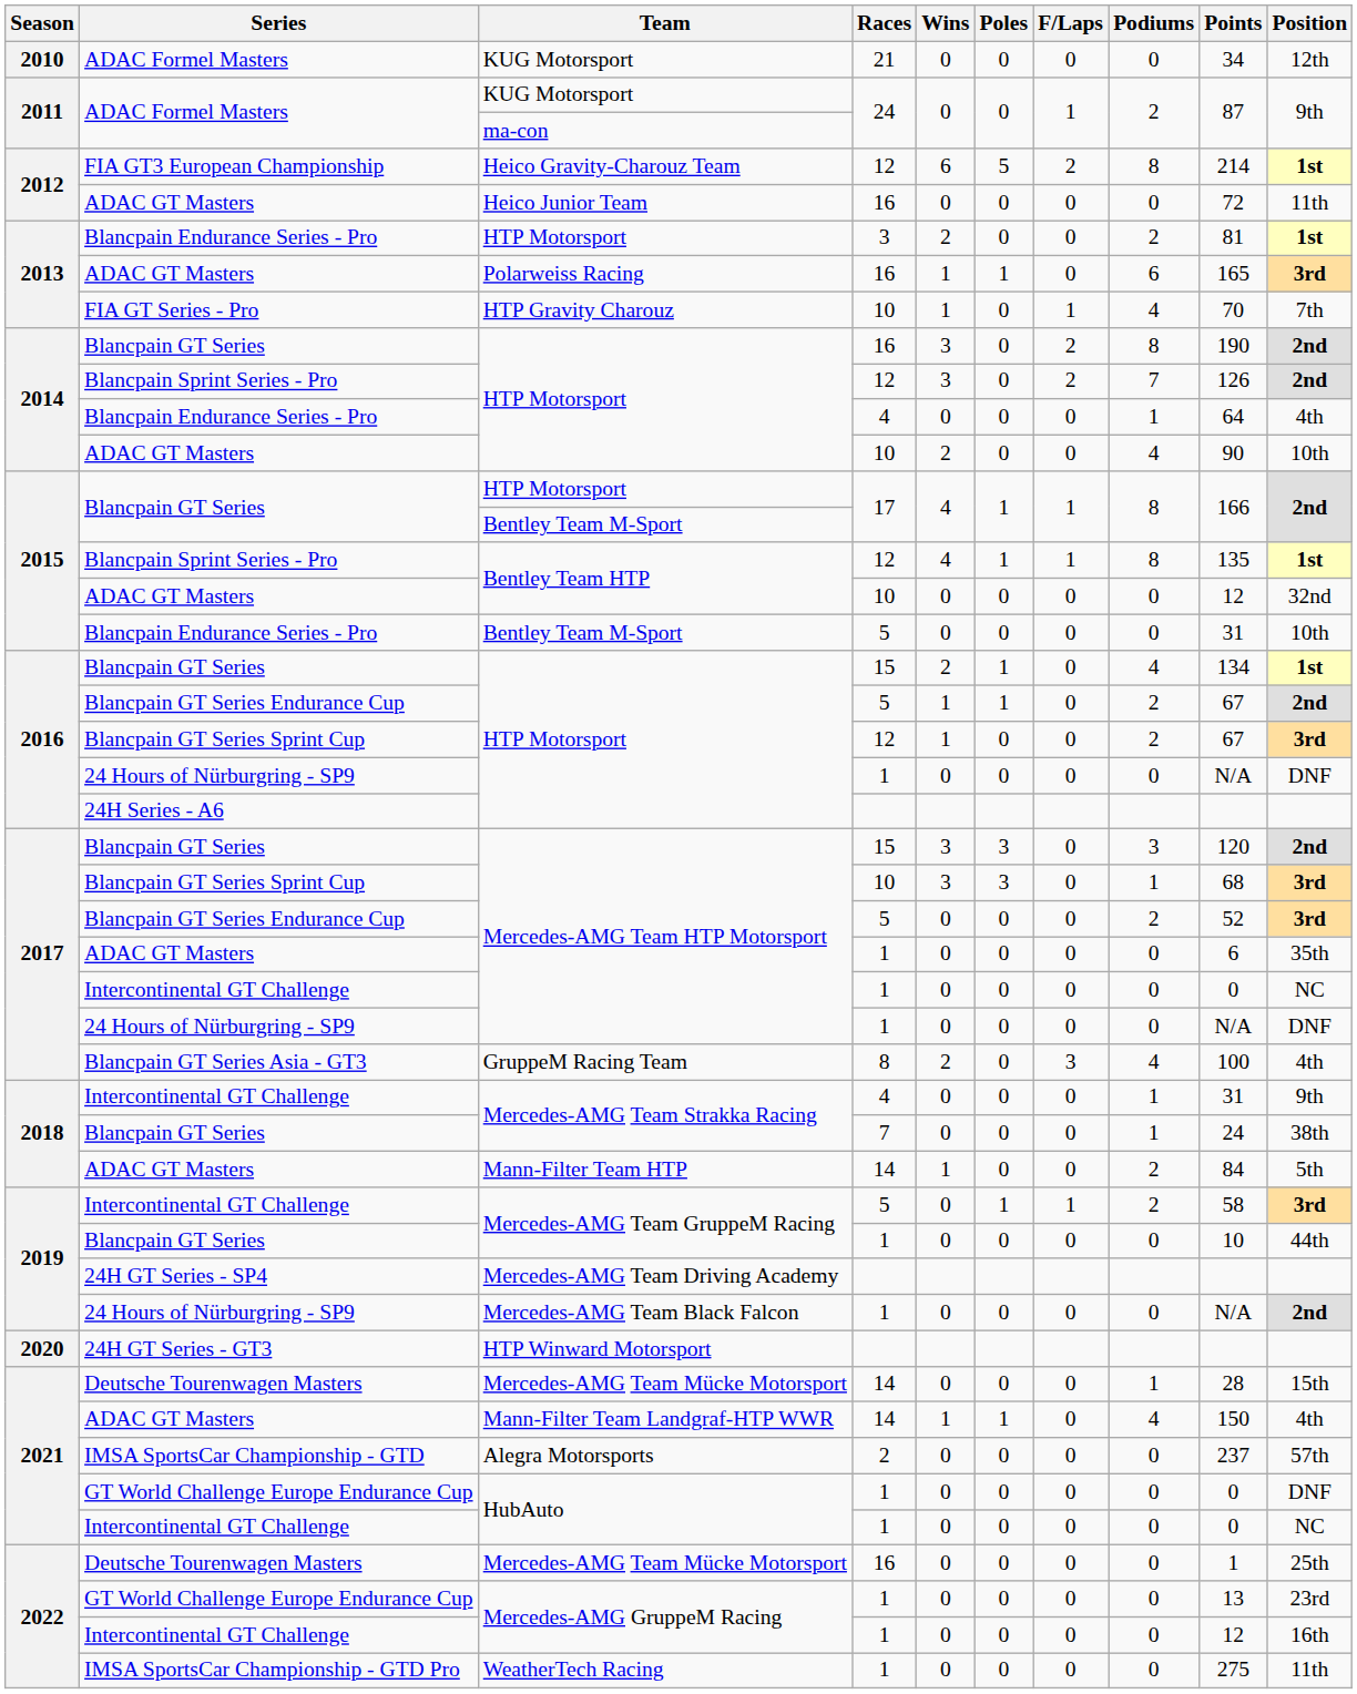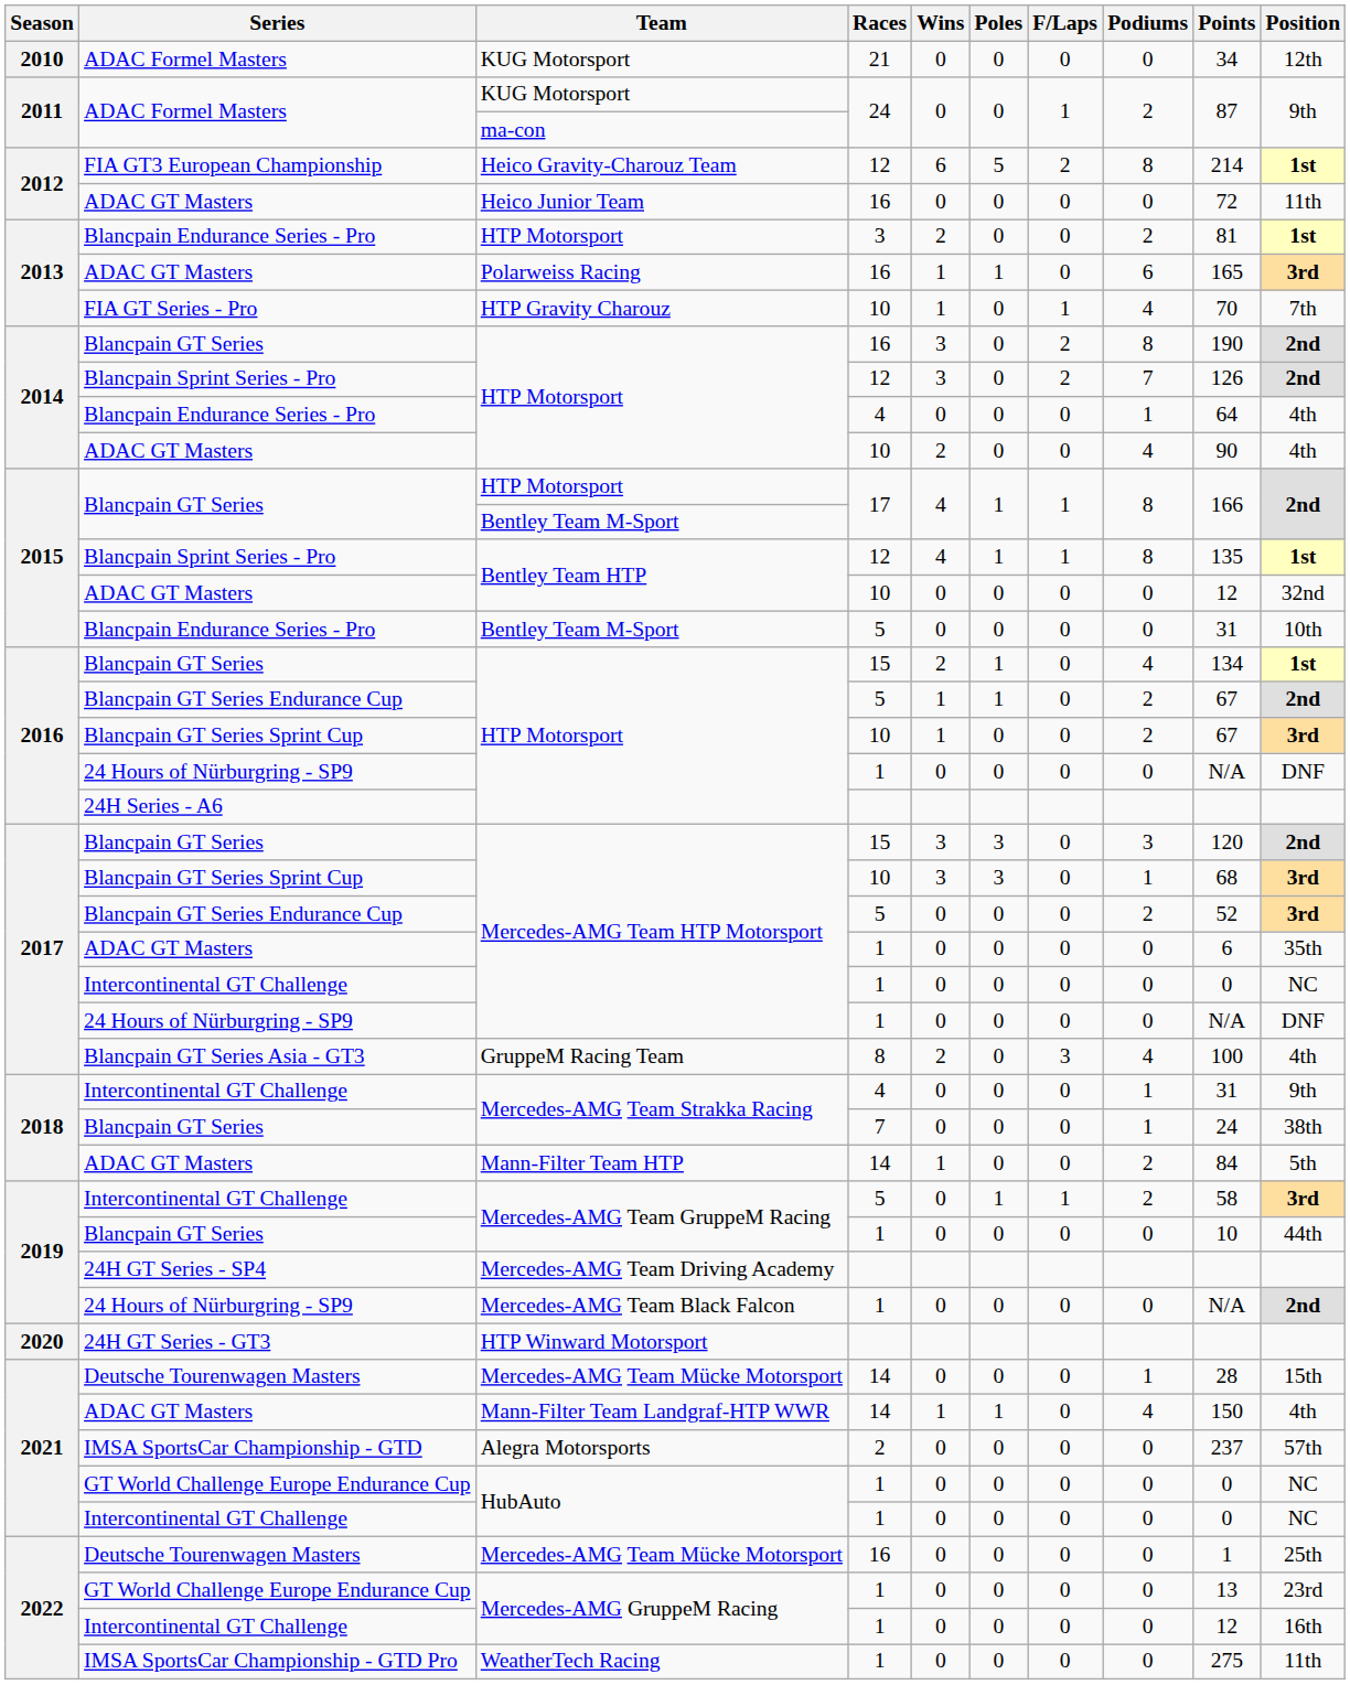 <table class="wikitable" style="font-size: 90%; text-align:center">
 <tr>
 <th>Season</th>
 <th>Series</th>
 <th>Team</th>
 <th>Races</th>
 <th>Wins</th>
 <th>Poles</th>
 <th>F/Laps</th>
 <th>Podiums</th>
 <th>Points</th>
 <th>Position</th>
 </tr>
 <tr>
 <th>2010</th>
 <td align=left><a href='#'>ADAC Formel Masters</a></td>
 <td align=left>KUG Motorsport</td>
 <td>21</td>
 <td>0</td>
 <td>0</td>
 <td>0</td>
 <td>0</td>
 <td>34</td>
 <td>12th</td>
 </tr>
 <tr>
 <th rowspan=2>2011</th>
 <td align=left rowspan=2><a href='#'>ADAC Formel Masters</a></td>
 <td align=left>KUG Motorsport</td>
 <td rowspan=2>24</td>
 <td rowspan=2>0</td>
 <td rowspan=2>0</td>
 <td rowspan=2>1</td>
 <td rowspan=2>2</td>
 <td rowspan=2>87</td>
 <td rowspan=2>9th</td>
 </tr>
 <tr>
 <td align=left><a href='#'>ma-con</a></td>
 </tr>
 <tr>
 <th rowspan=2>2012</th>
 <td align=left><a href='#'>FIA GT3 European Championship</a></td>
 <td align=left><a href='#'>Heico Gravity-Charouz Team</a></td>
 <td>12</td>
 <td>6</td>
 <td>5</td>
 <td>2</td>
 <td>8</td>
 <td>214</td>
 <td bgcolor="#FFFFBF"><strong>1st</strong></td>
 </tr>
 <tr>
 <td align=left><a href='#'>ADAC GT Masters</a></td>
 <td align=left><a href='#'>Heico Junior Team</a></td>
 <td>16</td>
 <td>0</td>
 <td>0</td>
 <td>0</td>
 <td>0</td>
 <td>72</td>
 <td>11th</td>
 </tr>
 <tr>
 <th rowspan=3>2013</th>
 <td align=left><a href='#'>Blancpain Endurance Series - Pro</a></td>
 <td align=left><a href='#'>HTP Motorsport</a></td>
 <td>3</td>
 <td>2</td>
 <td>0</td>
 <td>0</td>
 <td>2</td>
 <td>81</td>
 <td bgcolor="#FFFFBF"><strong>1st</strong></td>
 </tr>
 <tr>
 <td align=left><a href='#'>ADAC GT Masters</a></td>
 <td align=left><a href='#'>Polarweiss Racing</a></td>
 <td>16</td>
 <td>1</td>
 <td>1</td>
 <td>0</td>
 <td>6</td>
 <td>165</td>
 <td bgcolor="#FFDF9F"><strong>3rd</strong></td>
 </tr>
 <tr>
 <td align=left><a href='#'>FIA GT Series - Pro</a></td>
 <td align=left><a href='#'>HTP Gravity Charouz</a></td>
 <td>10</td>
 <td>1</td>
 <td>0</td>
 <td>1</td>
 <td>4</td>
 <td>70</td>
 <td>7th</td>
 </tr>
 <tr>
 <th rowspan=4>2014</th>
 <td align=left><a href='#'>Blancpain GT Series</a></td>
 <td align=left rowspan=4><a href='#'>HTP Motorsport</a></td>
 <td>16</td>
 <td>3</td>
 <td>0</td>
 <td>2</td>
 <td>8</td>
 <td>190</td>
 <td bgcolor="#DFDFDF"><strong>2nd</strong></td>
 </tr>
 <tr>
 <td align=left><a href='#'>Blancpain Sprint Series - Pro</a></td>
 <td>12</td>
 <td>3</td>
 <td>0</td>
 <td>2</td>
 <td>7</td>
 <td>126</td>
 <td bgcolor="#DFDFDF"><strong>2nd</strong></td>
 </tr>
 <tr>
 <td align=left><a href='#'>Blancpain Endurance Series - Pro</a></td>
 <td>4</td>
 <td>0</td>
 <td>0</td>
 <td>0</td>
 <td>1</td>
 <td>64</td>
 <td>4th</td>
 </tr>
 <tr>
 <td align=left><a href='#'>ADAC GT Masters</a></td>
 <td>10</td>
 <td>2</td>
 <td>0</td>
 <td>0</td>
 <td>4</td>
 <td>90</td>
-<td>10th</td>
+<td>4th</td>
 </tr>
 <tr>
 <th rowspan=5>2015</th>
 <td align=left rowspan=2><a href='#'>Blancpain GT Series</a></td>
 <td align=left><a href='#'>HTP Motorsport</a></td>
 <td rowspan=2>17</td>
 <td rowspan=2>4</td>
 <td rowspan=2>1</td>
 <td rowspan=2>1</td>
 <td rowspan=2>8</td>
 <td rowspan=2>166</td>
 <td bgcolor="#DFDFDF" rowspan=2><strong>2nd</strong></td>
 </tr>
 <tr>
 <td align=left><a href='#'>Bentley Team M-Sport</a></td>
 </tr>
 <tr>
 <td align=left><a href='#'>Blancpain Sprint Series - Pro</a></td>
 <td align=left rowspan=2><a href='#'>Bentley Team HTP</a></td>
 <td>12</td>
 <td>4</td>
 <td>1</td>
 <td>1</td>
 <td>8</td>
 <td>135</td>
 <td bgcolor="#FFFFBF"><strong>1st</strong></td>
 </tr>
 <tr>
 <td align=left><a href='#'>ADAC GT Masters</a></td>
 <td>10</td>
 <td>0</td>
 <td>0</td>
 <td>0</td>
 <td>0</td>
 <td>12</td>
 <td>32nd</td>
 </tr>
 <tr>
 <td align=left><a href='#'>Blancpain Endurance Series - Pro</a></td>
 <td align=left><a href='#'>Bentley Team M-Sport</a></td>
 <td>5</td>
 <td>0</td>
 <td>0</td>
 <td>0</td>
 <td>0</td>
 <td>31</td>
 <td>10th</td>
 </tr>
 <tr>
 <th rowspan="5">2016</th>
 <td align=left><a href='#'>Blancpain GT Series</a></td>
 <td rowspan="5" align="left"><a href='#'>HTP Motorsport</a></td>
 <td>15</td>
 <td>2</td>
 <td>1</td>
 <td>0</td>
 <td>4</td>
 <td>134</td>
 <td bgcolor="#FFFFBF"><strong>1st</strong></td>
 </tr>
 <tr>
 <td align=left><a href='#'>Blancpain GT Series Endurance Cup</a></td>
 <td>5</td>
 <td>1</td>
 <td>1</td>
 <td>0</td>
 <td>2</td>
 <td>67</td>
 <td bgcolor="#DFDFDF"><strong>2nd</strong></td>
 </tr>
 <tr>
 <td align=left><a href='#'>Blancpain GT Series Sprint Cup</a></td>
-<td>12</td>
+<td>10</td>
 <td>1</td>
 <td>0</td>
 <td>0</td>
 <td>2</td>
 <td>67</td>
 <td bgcolor="#FFDF9F"><strong>3rd</strong></td>
 </tr>
 <tr>
 <td align=left><a href='#'>24 Hours of Nürburgring - SP9</a></td>
 <td>1</td>
 <td>0</td>
 <td>0</td>
 <td>0</td>
 <td>0</td>
 <td>N/A</td>
 <td>DNF</td>
 </tr>
 <tr>
 <td align=left><a href='#'>24H Series - A6</a></td>
 <td></td>
 <td></td>
 <td></td>
 <td></td>
 <td></td>
 <td></td>
 <td></td>
 </tr>
 <tr>
 <th rowspan=7>2017</th>
 <td align=left><a href='#'>Blancpain GT Series</a></td>
 <td align=left rowspan=6><a href='#'>Mercedes-AMG Team HTP Motorsport</a></td>
 <td>15</td>
 <td>3</td>
 <td>3</td>
 <td>0</td>
 <td>3</td>
 <td>120</td>
 <td bgcolor="#DFDFDF"><strong>2nd</strong></td>
 </tr>
 <tr>
 <td align=left><a href='#'>Blancpain GT Series Sprint Cup</a></td>
 <td>10</td>
 <td>3</td>
 <td>3</td>
 <td>0</td>
 <td>1</td>
 <td>68</td>
 <td bgcolor="#FFDF9F"><strong>3rd</strong></td>
 </tr>
 <tr>
 <td align=left><a href='#'>Blancpain GT Series Endurance Cup</a></td>
 <td>5</td>
 <td>0</td>
 <td>0</td>
 <td>0</td>
 <td>2</td>
 <td>52</td>
 <td bgcolor="#FFDF9F"><strong>3rd</strong></td>
 </tr>
 <tr>
 <td align=left><a href='#'>ADAC GT Masters</a></td>
 <td>1</td>
 <td>0</td>
 <td>0</td>
 <td>0</td>
 <td>0</td>
 <td>6</td>
 <td>35th</td>
 </tr>
 <tr>
 <td align="left"><a href='#'>Intercontinental GT Challenge</a></td>
 <td>1</td>
 <td>0</td>
 <td>0</td>
 <td>0</td>
 <td>0</td>
 <td>0</td>
 <td>NC</td>
 </tr>
 <tr>
 <td align="left"><a href='#'>24 Hours of Nürburgring - SP9</a></td>
 <td>1</td>
 <td>0</td>
 <td>0</td>
 <td>0</td>
 <td>0</td>
 <td>N/A</td>
 <td>DNF</td>
 </tr>
 <tr>
 <td align=left><a href='#'>Blancpain GT Series Asia - GT3</a></td>
 <td align=left>GruppeM Racing Team</td>
 <td>8</td>
 <td>2</td>
 <td>0</td>
 <td>3</td>
 <td>4</td>
 <td>100</td>
 <td>4th</td>
 </tr>
 <tr>
 <th rowspan=3>2018</th>
 <td align=left><a href='#'>Intercontinental GT Challenge</a></td>
 <td align=left rowspan=2><a href='#'>Mercedes-AMG</a> <a href='#'>Team Strakka Racing</a></td>
 <td>4</td>
 <td>0</td>
 <td>0</td>
 <td>0</td>
 <td>1</td>
 <td>31</td>
 <td>9th</td>
 </tr>
 <tr>
 <td align=left><a href='#'>Blancpain GT Series</a></td>
 <td>7</td>
 <td>0</td>
 <td>0</td>
 <td>0</td>
 <td>1</td>
 <td>24</td>
 <td>38th</td>
 </tr>
 <tr>
 <td align=left><a href='#'>ADAC GT Masters</a></td>
 <td align=left><a href='#'>Mann-Filter Team HTP</a></td>
 <td>14</td>
 <td>1</td>
 <td>0</td>
 <td>0</td>
 <td>2</td>
 <td>84</td>
 <td>5th</td>
 </tr>
 <tr>
 <th rowspan="4">2019</th>
 <td align=left><a href='#'>Intercontinental GT Challenge</a></td>
 <td align=left rowspan=2><a href='#'>Mercedes-AMG</a> Team GruppeM Racing</td>
 <td>5</td>
 <td>0</td>
 <td>1</td>
 <td>1</td>
 <td>2</td>
 <td>58</td>
 <td bgcolor="#FFDF9F"><strong>3rd</strong></td>
 </tr>
 <tr>
 <td align=left><a href='#'>Blancpain GT Series</a></td>
 <td>1</td>
 <td>0</td>
 <td>0</td>
 <td>0</td>
 <td>0</td>
 <td>10</td>
 <td>44th</td>
 </tr>
 <tr>
 <td align=left><a href='#'>24H GT Series - SP4</a></td>
 <td align=left><a href='#'>Mercedes-AMG</a> Team Driving Academy</td>
 <td></td>
 <td></td>
 <td></td>
 <td></td>
 <td></td>
 <td></td>
 <td></td>
 </tr>
 <tr>
 <td align=left><a href='#'>24 Hours of Nürburgring - SP9</a></td>
 <td align=left><a href='#'>Mercedes-AMG</a> Team Black Falcon</td>
 <td>1</td>
 <td>0</td>
 <td>0</td>
 <td>0</td>
 <td>0</td>
 <td>N/A</td>
 <td bgcolor="#DFDFDF"><strong>2nd</strong></td>
 </tr>
 <tr>
 <th>2020</th>
 <td align=left><a href='#'>24H GT Series - GT3</a></td>
 <td align=left><a href='#'>HTP Winward Motorsport</a></td>
 <td></td>
 <td></td>
 <td></td>
 <td></td>
 <td></td>
 <td></td>
 <td></td>
 </tr>
 <tr>
 <th rowspan="5">2021</th>
 <td align=left><a href='#'>Deutsche Tourenwagen Masters</a></td>
 <td align=left><a href='#'>Mercedes-AMG</a> <a href='#'>Team Mücke Motorsport</a></td>
 <td>14</td>
 <td>0</td>
 <td>0</td>
 <td>0</td>
 <td>1</td>
 <td>28</td>
 <td>15th</td>
 </tr>
 <tr>
 <td align=left><a href='#'>ADAC GT Masters</a></td>
 <td align=left><a href='#'>Mann-Filter Team Landgraf-HTP WWR</a></td>
 <td>14</td>
 <td>1</td>
 <td>1</td>
 <td>0</td>
 <td>4</td>
 <td>150</td>
 <td>4th</td>
 </tr>
 <tr>
 <td align=left><a href='#'>IMSA SportsCar Championship - GTD</a></td>
 <td align=left>Alegra Motorsports</td>
 <td>2</td>
 <td>0</td>
 <td>0</td>
 <td>0</td>
 <td>0</td>
 <td>237</td>
 <td>57th</td>
 </tr>
 <tr>
 <td align=left><a href='#'>GT World Challenge Europe Endurance Cup</a></td>
 <td rowspan="2" align=left>HubAuto</td>
 <td>1</td>
 <td>0</td>
 <td>0</td>
 <td>0</td>
 <td>0</td>
 <td>0</td>
-<td>DNF</td>
+<td>NC</td>
 </tr>
 <tr>
 <td align=left><a href='#'>Intercontinental GT Challenge</a></td>
 <td>1</td>
 <td>0</td>
 <td>0</td>
 <td>0</td>
 <td>0</td>
 <td>0</td>
 <td>NC</td>
 </tr>
 <tr>
 <th rowspan="4">2022</th>
 <td align=left><a href='#'>Deutsche Tourenwagen Masters</a></td>
 <td align=left><a href='#'>Mercedes-AMG</a> <a href='#'>Team Mücke Motorsport</a></td>
 <td>16</td>
 <td>0</td>
 <td>0</td>
 <td>0</td>
 <td>0</td>
 <td>1</td>
 <td>25th</td>
 </tr>
 <tr>
 <td align=left><a href='#'>GT World Challenge Europe Endurance Cup</a></td>
 <td rowspan="2" align=left><a href='#'>Mercedes-AMG</a> GruppeM Racing</td>
 <td>1</td>
 <td>0</td>
 <td>0</td>
 <td>0</td>
 <td>0</td>
 <td>13</td>
 <td>23rd</td>
 </tr>
 <tr>
 <td align=left><a href='#'>Intercontinental GT Challenge</a></td>
 <td>1</td>
 <td>0</td>
 <td>0</td>
 <td>0</td>
 <td>0</td>
 <td>12</td>
 <td>16th</td>
 </tr>
 <tr>
 <td align=left><a href='#'>IMSA SportsCar Championship - GTD Pro</a></td>
 <td align=left><a href='#'>WeatherTech Racing</a></td>
 <td>1</td>
 <td>0</td>
 <td>0</td>
 <td>0</td>
 <td>0</td>
 <td>275</td>
 <td>11th</td>
 </tr>
 </table>
